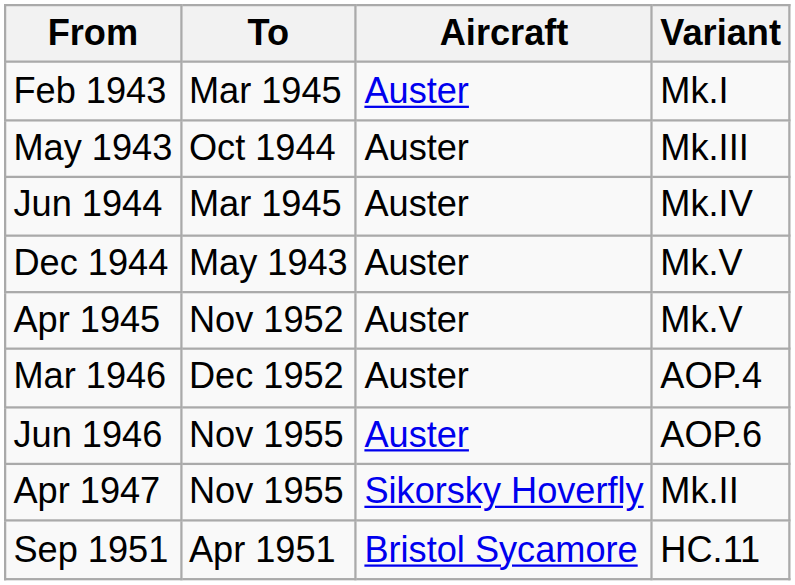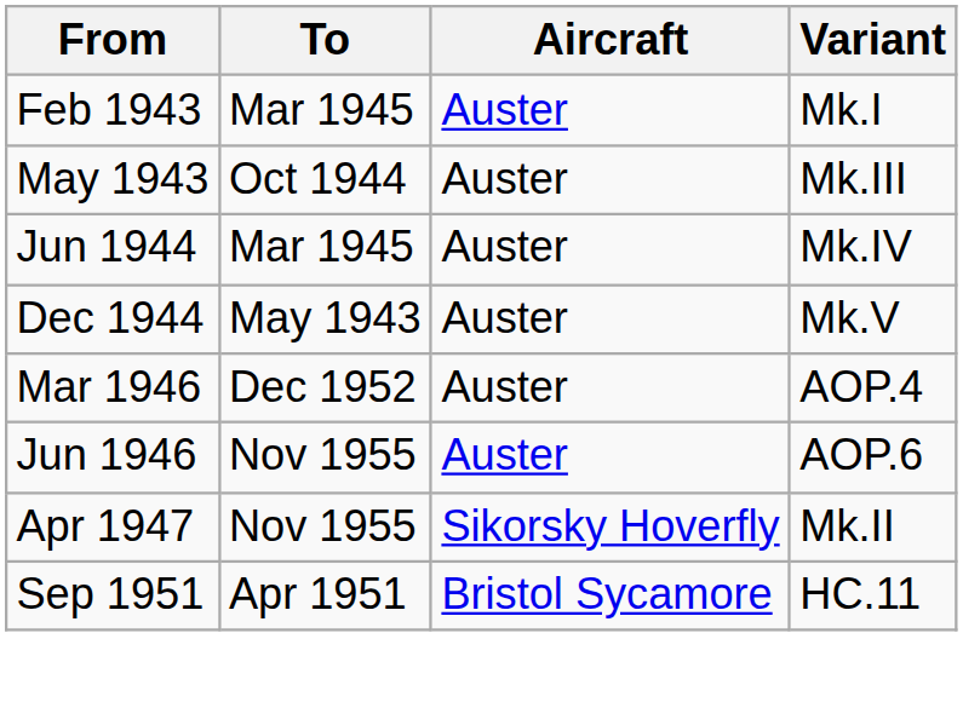 <table class="wikitable">
 <tr>
 <th>From</th>
 <th>To</th>
 <th>Aircraft</th>
 <th>Variant</th>
 </tr>
 <tr>
 <td>Feb 1943</td>
 <td>Mar 1945</td>
 <td><a href='#'>Auster</a></td>
 <td>Mk.I</td>
 </tr>
 <tr>
 <td>May 1943</td>
 <td>Oct 1944</td>
 <td>Auster</td>
 <td>Mk.III</td>
 </tr>
 <tr>
 <td>Jun 1944</td>
 <td>Mar 1945</td>
 <td>Auster</td>
 <td>Mk.IV</td>
 </tr>
 <tr>
 <td>Dec 1944</td>
 <td>May 1943</td>
 <td>Auster</td>
 <td>Mk.V</td>
 </tr>
 <tr>
-<td>Apr 1945</td>
-<td>Nov 1952</td>
-<td>Auster</td>
-<td>Mk.V</td>
-</tr>
-<tr>
 <td>Mar 1946</td>
 <td>Dec 1952</td>
 <td>Auster</td>
 <td>AOP.4</td>
 </tr>
 <tr>
 <td>Jun 1946</td>
 <td>Nov 1955</td>
 <td><a href='#'>Auster</a></td>
 <td>AOP.6</td>
 </tr>
 <tr>
 <td>Apr 1947</td>
 <td>Nov 1955</td>
 <td><a href='#'>Sikorsky Hoverfly</a></td>
 <td>Mk.II</td>
 </tr>
 <tr>
 <td>Sep 1951</td>
 <td>Apr 1951</td>
 <td><a href='#'>Bristol Sycamore</a></td>
 <td>HC.11</td>
 </tr>
 </table>
